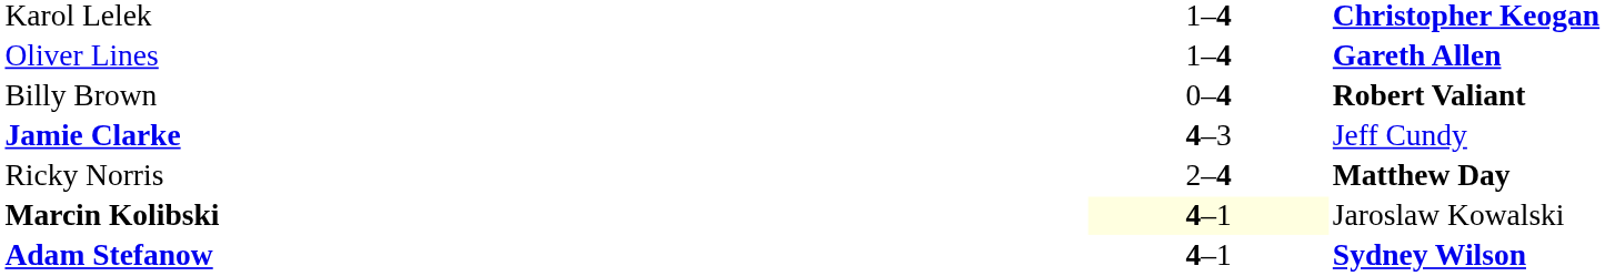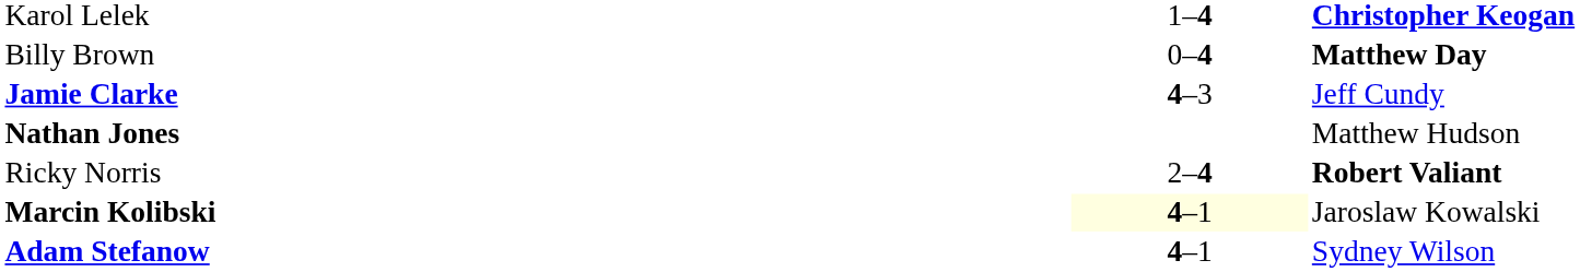 <table width="100%" cellspacing="1">
 <tr>
 <th width=45%></th>
 <th width=10%></th>
 <th width=45%></th>
 </tr>
 <tr>
 <td> Karol Lelek</td>
 <td align="center">1–<strong>4</strong></td>
 <td> <strong><a href='#'>Christopher Keogan</a></strong></td>
 </tr>
 <tr>
-<td> <a href='#'>Oliver Lines</a></td>
-<td align="center">1–<strong>4</strong></td>
-<td> <strong><a href='#'>Gareth Allen</a></strong></td>
-</tr>
-<tr>
 <td> Billy Brown</td>
 <td align="center">0–<strong>4</strong></td>
-<td> <strong>Robert Valiant</strong></td>
+<td> <strong>Matthew Day</strong></td>
 </tr>
 <tr>
 <td> <strong><a href='#'>Jamie Clarke</a></strong></td>
 <td align="center"><strong>4</strong>–3</td>
 <td> <a href='#'>Jeff Cundy</a></td>
 </tr>
 <tr>
+<td> <strong>Nathan Jones</strong></td>
+<td align="center"></td>
+<td> Matthew Hudson</td>
+</tr>
+<tr>
 <td> Ricky Norris</td>
 <td align="center">2–<strong>4</strong></td>
-<td> <strong>Matthew Day</strong></td>
+<td> <strong>Robert Valiant</strong></td>
 </tr>
 <tr>
 <td> <strong>Marcin Kolibski</strong></td>
 <td align="center" style="background: lightyellow;"><strong>4</strong>–1</td>
 <td> Jaroslaw Kowalski</td>
 </tr>
 <tr>
 <td> <strong><a href='#'>Adam Stefanow</a></strong></td>
 <td align="center"><strong>4</strong>–1</td>
-<td><strong> <a href='#'>Sydney Wilson</a></strong></td>
+<td> <a href='#'>Sydney Wilson</a></td>
 </tr>
 </table>
